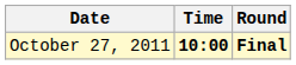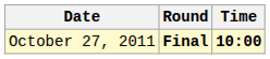 <table class="wikitable">
 <tr>
 <th>Date</th>
+<th>Round</th>
 <th>Time</th>
-<th>Round</th>
 </tr>
 <tr style=background:lemonchiffon>
 <td>October 27, 2011</td>
+<td><strong>Final</strong></td>
 <td><strong>10:00</strong></td>
-<td><strong>Final</strong></td>
 </tr>
 </table>
